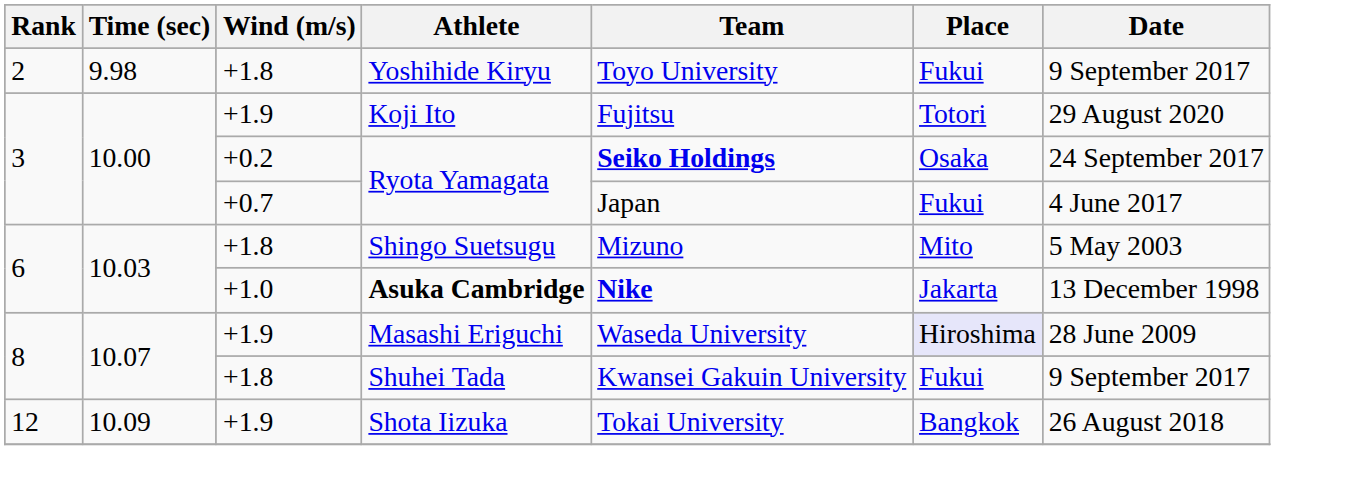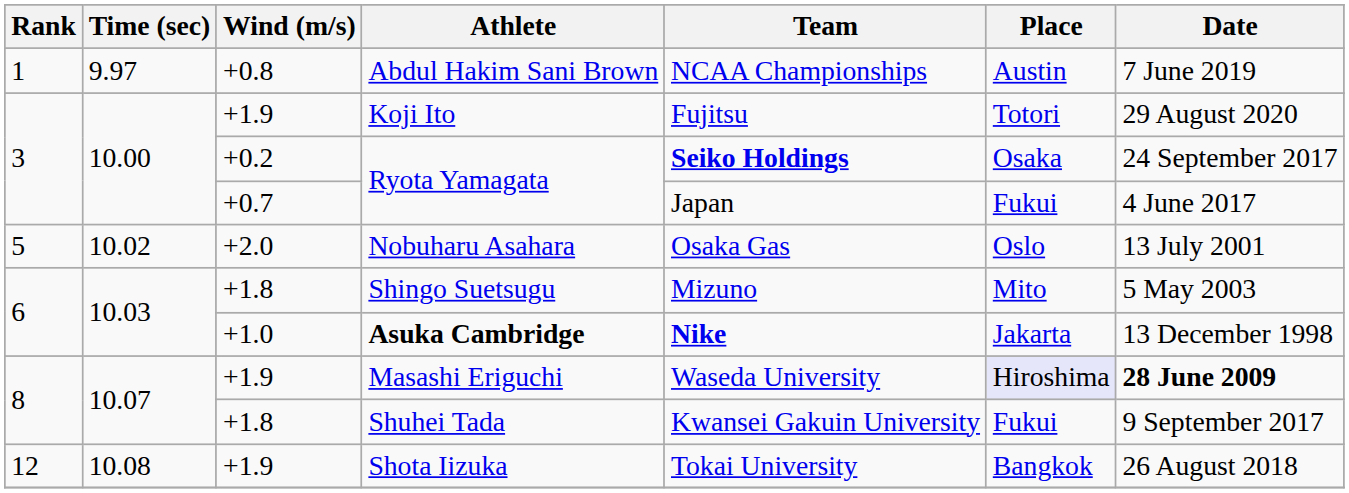 <table class="wikitable">
 <tr>
 <th>Rank</th>
 <th>Time (sec)</th>
 <th>Wind (m/s)</th>
 <th>Athlete</th>
 <th>Team</th>
 <th>Place</th>
 <th>Date</th>
 </tr>
 <tr>
-<td>2</td>
-<td>9.98</td>
-<td>+1.8</td>
-<td><a href='#'>Yoshihide Kiryu</a></td>
-<td><a href='#'>Toyo University</a></td>
-<td><a href='#'>Fukui</a></td>
-<td>9 September 2017</td>
+<td>1</td>
+<td>9.97</td>
+<td>+0.8</td>
+<td><a href='#'>Abdul Hakim Sani Brown</a></td>
+<td><a href='#'>NCAA Championships</a></td>
+<td><a href='#'>Austin</a></td>
+<td>7 June 2019</td>
 </tr>
 <tr>
 <td rowspan=3>3</td>
 <td rowspan=3>10.00</td>
 <td>+1.9</td>
 <td><a href='#'>Koji Ito</a></td>
 <td><a href='#'>Fujitsu</a></td>
 <td><a href='#'>Totori</a></td>
 <td>29 August 2020</td>
 </tr>
 <tr>
 <td>+0.2</td>
 <td rowspan=2><a href='#'>Ryota Yamagata</a></td>
 <td><strong><a href='#'>Seiko Holdings</a></strong></td>
 <td><a href='#'>Osaka</a></td>
 <td>24 September 2017</td>
 </tr>
 <tr>
 <td>+0.7</td>
 <td>Japan</td>
 <td><a href='#'>Fukui</a></td>
 <td>4 June 2017</td>
 </tr>
 <tr>
+<td>5</td>
+<td>10.02</td>
+<td>+2.0</td>
+<td><a href='#'>Nobuharu Asahara</a></td>
+<td><a href='#'>Osaka Gas</a></td>
+<td><a href='#'>Oslo</a></td>
+<td>13 July 2001</td>
+</tr>
+<tr>
 <td rowspan=2>6</td>
 <td rowspan=2>10.03</td>
 <td>+1.8</td>
 <td><a href='#'>Shingo Suetsugu</a></td>
 <td><a href='#'>Mizuno</a></td>
 <td><a href='#'>Mito</a></td>
 <td>5 May 2003</td>
 </tr>
 <tr>
 <td>+1.0</td>
 <td><strong>Asuka Cambridge</strong></td>
 <td><strong><a href='#'>Nike</a></strong></td>
 <td><a href='#'>Jakarta</a></td>
 <td>13 December 1998</td>
 </tr>
 <tr>
 <td rowspan=2>8</td>
 <td rowspan=2>10.07</td>
 <td>+1.9</td>
 <td><a href='#'>Masashi Eriguchi</a></td>
 <td><a href='#'>Waseda University</a></td>
 <td style="background: lavender;">Hiroshima</td>
-<td>28 June 2009</td>
+<td><strong>28 June 2009</strong></td>
 </tr>
 <tr>
 <td>+1.8</td>
 <td><a href='#'>Shuhei Tada</a></td>
 <td><a href='#'>Kwansei Gakuin University</a></td>
 <td><a href='#'>Fukui</a></td>
 <td>9 September 2017</td>
 </tr>
 <tr>
 <td>12</td>
-<td>10.09</td>
+<td>10.08</td>
 <td>+1.9</td>
 <td><a href='#'>Shota Iizuka</a></td>
 <td><a href='#'>Tokai University</a></td>
 <td><a href='#'>Bangkok</a></td>
 <td>26 August 2018</td>
 </tr>
 <tr>
 </tr>
 </table>
